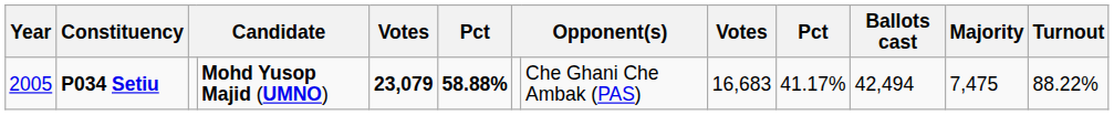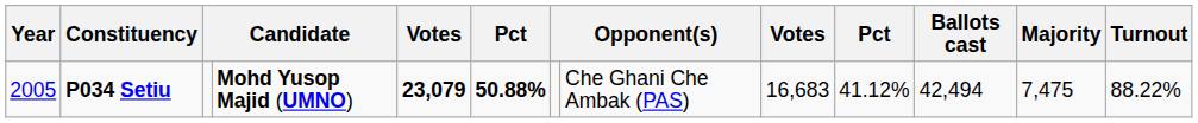 <table class="wikitable" style="margin:0.5em ; font-size:95%">
 <tr>
 <th>Year</th>
 <th>Constituency</th>
 <th colspan=2>Candidate</th>
 <th>Votes</th>
 <th>Pct</th>
 <th colspan=2>Opponent(s)</th>
 <th>Votes</th>
 <th>Pct</th>
 <th>Ballots cast</th>
 <th>Majority</th>
 <th>Turnout</th>
 </tr>
 <tr>
 <td><a href='#'>2005</a></td>
 <td><strong>P034 <a href='#'>Setiu</a></strong></td>
 <td></td>
 <td><strong>Mohd Yusop Majid</strong> (<a href='#'><strong>UMNO</strong></a>)</td>
 <td align=right><strong>23,079</strong></td>
-<td><strong>58.88%</strong></td>
+<td><strong>50.88%</strong></td>
 <td></td>
 <td>Che Ghani Che Ambak (<a href='#'>PAS</a>)</td>
 <td align=right>16,683</td>
-<td>41.17%</td>
+<td>41.12%</td>
 <td>42,494</td>
 <td>7,475</td>
 <td>88.22%</td>
 </tr>
 </table>
